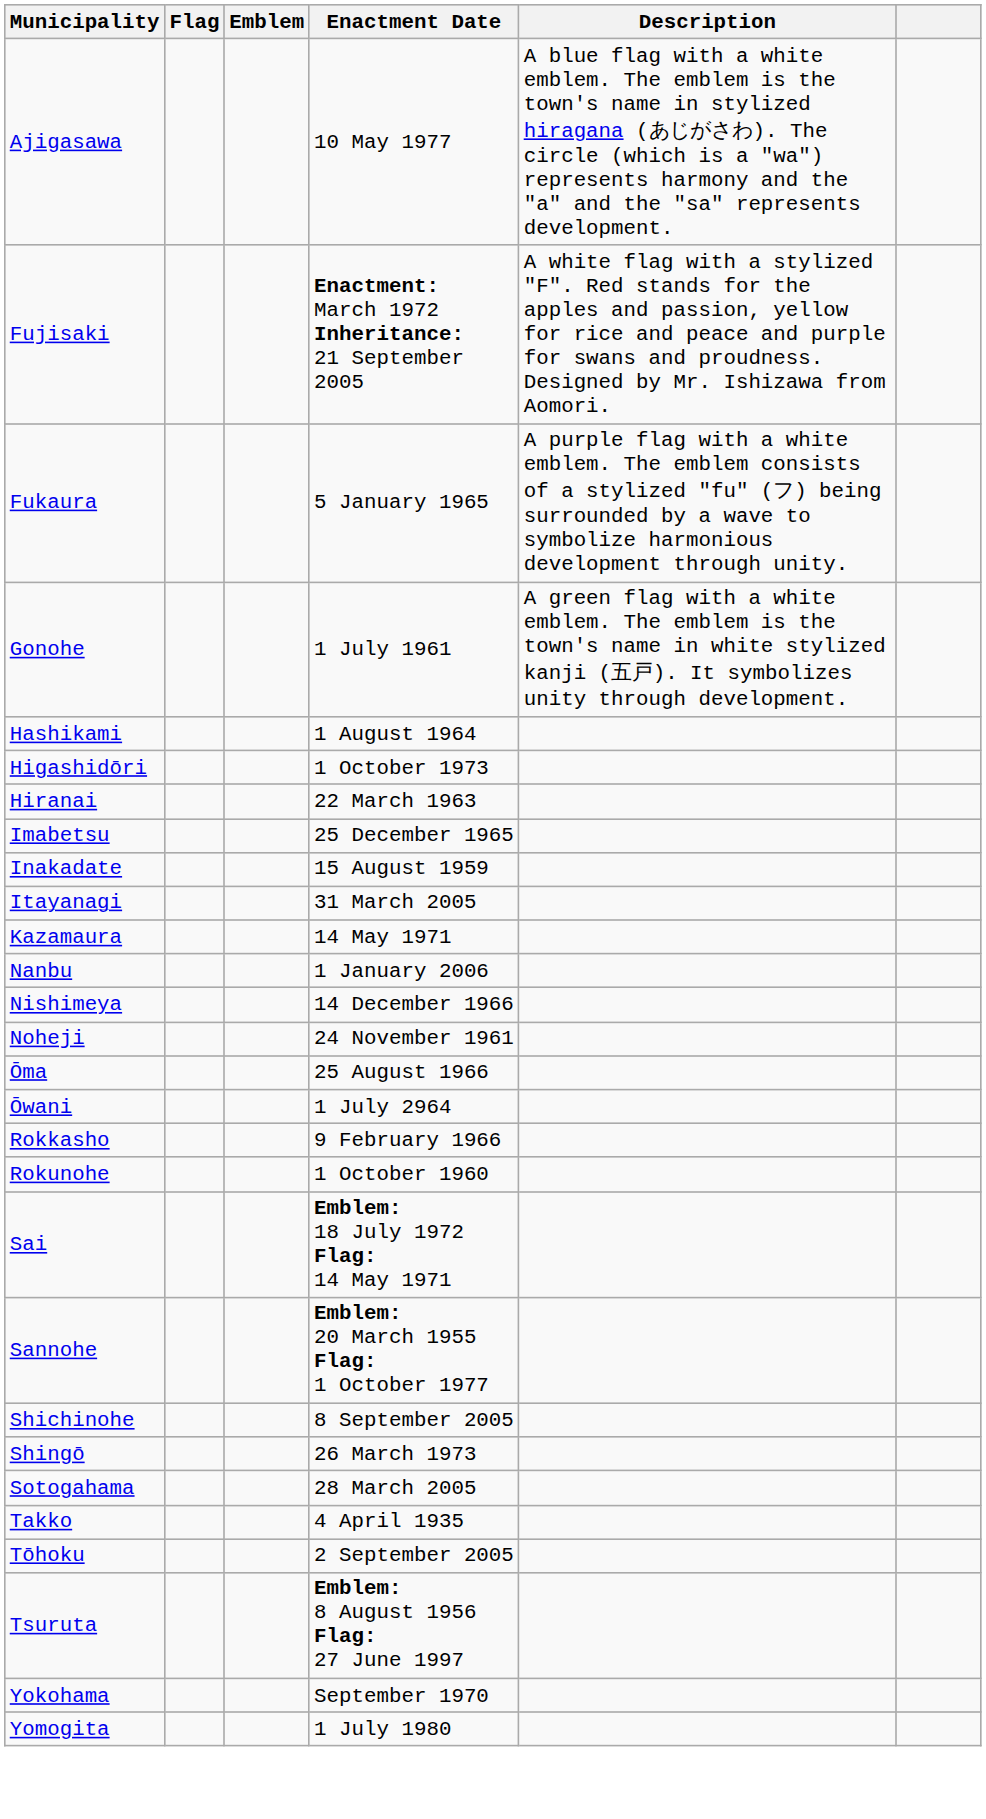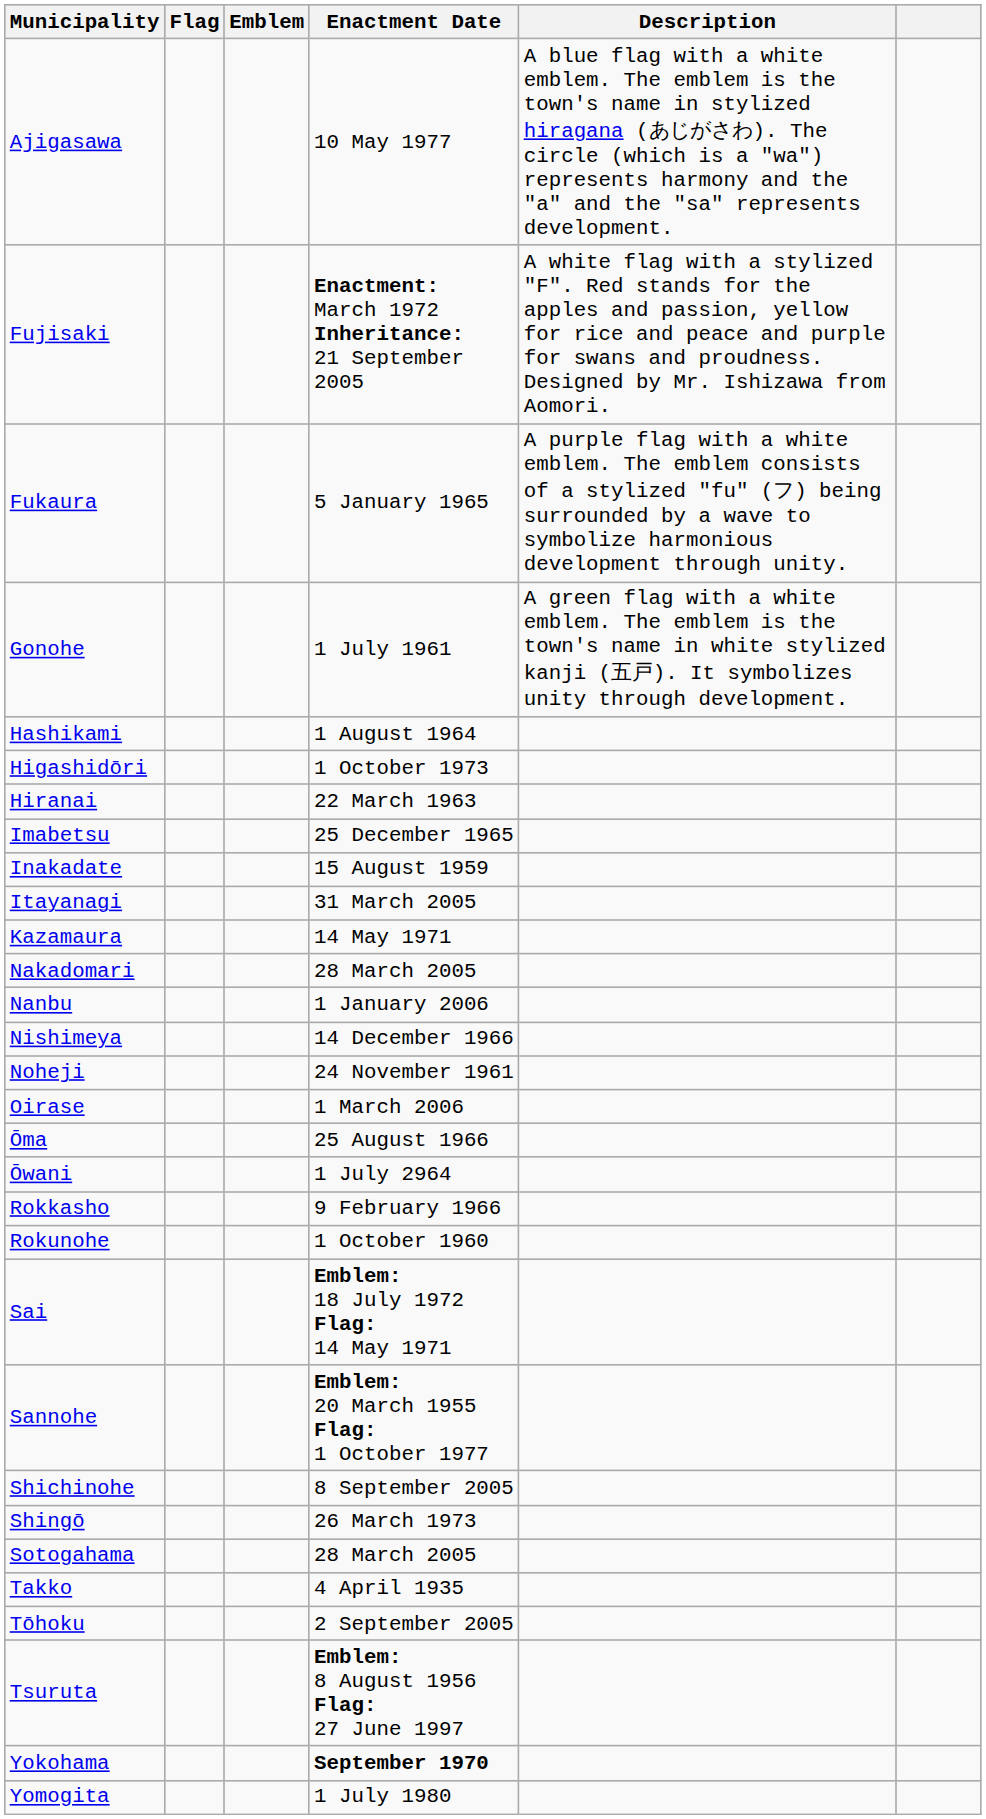 <table class="wikitable">
 <tr>
 <th style="width:12ch;">Municipality</th>
 <th>Flag</th>
 <th>Emblem</th>
 <th style="width:16ch;">Enactment Date</th>
 <th>Description</th>
 <th style="width:6ch;"></th>
 </tr>
 <tr>
 <td><a href='#'>Ajigasawa</a></td>
 <td></td>
 <td></td>
 <td>10 May 1977</td>
 <td>A blue flag with a white emblem. The emblem is the town's name in stylized <a href='#'>hiragana</a> (あじがさわ). The circle (which is a "wa") represents harmony and the "a" and the "sa" represents development.</td>
 <td></td>
 </tr>
 <tr>
 <td><a href='#'>Fujisaki</a></td>
 <td></td>
 <td></td>
 <td><strong>Enactment:</strong><br>March 1972<br><strong>Inheritance:</strong><br>21 September 2005</td>
 <td>A white flag with a stylized "F". Red stands for the apples and passion, yellow for rice and peace and purple for swans and proudness. Designed by Mr. Ishizawa from Aomori.</td>
 <td></td>
 </tr>
 <tr>
 <td><a href='#'>Fukaura</a></td>
 <td></td>
 <td></td>
 <td>5 January 1965</td>
 <td>A purple flag with a white emblem. The emblem consists of a stylized "fu" (フ) being surrounded by a wave to symbolize harmonious development through unity.</td>
 <td></td>
 </tr>
 <tr>
 <td><a href='#'>Gonohe</a></td>
 <td></td>
 <td></td>
 <td>1 July 1961</td>
 <td>A green flag with a white emblem. The emblem is the town's name in white stylized kanji (五戸). It symbolizes unity through development.</td>
 <td></td>
 </tr>
 <tr>
 <td><a href='#'>Hashikami</a></td>
 <td></td>
 <td></td>
 <td>1 August 1964</td>
 <td></td>
 <td></td>
 </tr>
 <tr>
 <td><a href='#'>Higashidōri</a></td>
 <td></td>
 <td></td>
 <td>1 October 1973</td>
 <td></td>
 <td></td>
 </tr>
 <tr>
 <td><a href='#'>Hiranai</a></td>
 <td></td>
 <td></td>
 <td>22 March 1963</td>
 <td></td>
 <td></td>
 </tr>
 <tr>
 <td><a href='#'>Imabetsu</a></td>
 <td></td>
 <td></td>
 <td>25 December 1965</td>
 <td></td>
 <td></td>
 </tr>
 <tr>
 <td><a href='#'>Inakadate</a></td>
 <td></td>
 <td></td>
 <td>15 August 1959</td>
 <td></td>
 <td></td>
 </tr>
 <tr>
 <td><a href='#'>Itayanagi</a></td>
 <td></td>
 <td></td>
 <td>31 March 2005</td>
 <td></td>
 <td></td>
 </tr>
 <tr>
 <td><a href='#'>Kazamaura</a></td>
 <td></td>
 <td></td>
 <td>14 May 1971</td>
 <td></td>
 <td></td>
 </tr>
 <tr>
+<td><a href='#'>Nakadomari</a></td>
+<td></td>
+<td></td>
+<td>28 March 2005</td>
+<td></td>
+<td></td>
+</tr>
+<tr>
 <td><a href='#'>Nanbu</a></td>
 <td></td>
 <td></td>
 <td>1 January 2006</td>
 <td></td>
 <td></td>
 </tr>
 <tr>
 <td><a href='#'>Nishimeya</a></td>
 <td></td>
 <td></td>
 <td>14 December 1966</td>
 <td></td>
 <td></td>
 </tr>
 <tr>
 <td><a href='#'>Noheji</a></td>
 <td></td>
 <td></td>
 <td>24 November 1961</td>
+<td></td>
+<td></td>
+</tr>
+<tr>
+<td><a href='#'>Oirase</a></td>
+<td></td>
+<td></td>
+<td>1 March 2006</td>
 <td></td>
 <td></td>
 </tr>
 <tr>
 <td><a href='#'>Ōma</a></td>
 <td></td>
 <td></td>
 <td>25 August 1966</td>
 <td></td>
 <td></td>
 </tr>
 <tr>
 <td><a href='#'>Ōwani</a></td>
 <td></td>
 <td></td>
 <td>1 July 2964</td>
 <td></td>
 <td></td>
 </tr>
 <tr>
 <td><a href='#'>Rokkasho</a></td>
 <td></td>
 <td></td>
 <td>9 February 1966</td>
 <td></td>
 <td></td>
 </tr>
 <tr>
 <td><a href='#'>Rokunohe</a></td>
 <td></td>
 <td></td>
 <td>1 October 1960</td>
 <td></td>
 <td></td>
 </tr>
 <tr>
 <td><a href='#'>Sai</a></td>
 <td></td>
 <td></td>
 <td><strong>Emblem:</strong><br>18 July 1972<br><strong>Flag:</strong><br>14 May 1971</td>
 <td></td>
 <td></td>
 </tr>
 <tr>
 <td><a href='#'>Sannohe</a></td>
 <td></td>
 <td></td>
 <td><strong>Emblem:</strong><br>20 March 1955<br><strong>Flag:</strong><br>1 October 1977</td>
 <td></td>
 <td></td>
 </tr>
 <tr>
 <td><a href='#'>Shichinohe</a></td>
 <td></td>
 <td></td>
 <td>8 September 2005</td>
 <td></td>
 <td></td>
 </tr>
 <tr>
 <td><a href='#'>Shingō</a></td>
 <td></td>
 <td></td>
 <td>26 March 1973</td>
 <td></td>
 <td></td>
 </tr>
 <tr>
 <td><a href='#'>Sotogahama</a></td>
 <td></td>
 <td></td>
 <td>28 March 2005</td>
 <td></td>
 <td></td>
 </tr>
 <tr>
 <td><a href='#'>Takko</a></td>
 <td></td>
 <td></td>
 <td>4 April 1935</td>
 <td></td>
 <td></td>
 </tr>
 <tr>
 <td><a href='#'>Tōhoku</a></td>
 <td></td>
 <td></td>
 <td>2 September 2005</td>
 <td></td>
 <td></td>
 </tr>
 <tr>
 <td><a href='#'>Tsuruta</a></td>
 <td></td>
 <td></td>
 <td><strong>Emblem:</strong><br>8 August 1956<br><strong>Flag:</strong><br>27 June 1997</td>
 <td></td>
 <td></td>
 </tr>
 <tr>
 <td><a href='#'>Yokohama</a></td>
 <td></td>
 <td></td>
-<td>September 1970</td>
+<td><strong>September 1970</strong></td>
 <td></td>
 <td></td>
 </tr>
 <tr>
 <td><a href='#'>Yomogita</a></td>
 <td></td>
 <td></td>
 <td>1 July 1980</td>
 <td></td>
 <td></td>
 </tr>
 </table>
